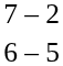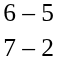 <table style="text-align:center">
 <tr>
 <th width=200></th>
 <th width=100></th>
 <th width=200></th>
 </tr>
 <tr>
 <td align=right><strong></strong></td>
-<td>7 – 2</td>
+<td>6 – 5</td>
 <td align=left></td>
 </tr>
 <tr>
 <td align=right><strong></strong></td>
-<td>6 – 5</td>
+<td>7 – 2</td>
 <td align=left></td>
 </tr>
 </table>
